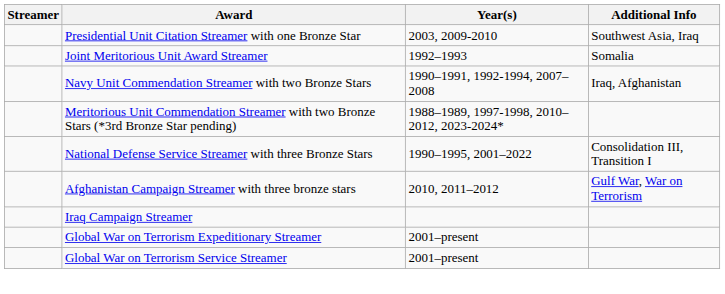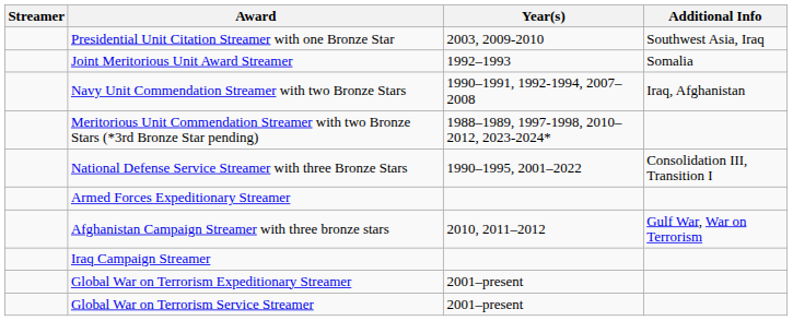 <table class="wikitable" style="margin:auto;">
 <tr>
 <th>Streamer</th>
 <th>Award</th>
 <th>Year(s)</th>
 <th>Additional Info</th>
 </tr>
 <tr>
 <td></td>
 <td><a href='#'>Presidential Unit Citation Streamer</a> with one Bronze Star</td>
 <td>2003, 2009-2010</td>
 <td>Southwest Asia, Iraq</td>
 </tr>
 <tr>
 <td></td>
 <td><a href='#'>Joint Meritorious Unit Award Streamer</a></td>
 <td>1992–1993</td>
 <td>Somalia</td>
 </tr>
 <tr>
 <td></td>
 <td><a href='#'>Navy Unit Commendation Streamer</a> with two Bronze Stars</td>
 <td>1990–1991, 1992-1994, 2007–2008</td>
 <td>Iraq, Afghanistan</td>
 </tr>
 <tr>
 <td></td>
 <td><a href='#'>Meritorious Unit Commendation Streamer</a> with two Bronze Stars (*3rd Bronze Star pending)</td>
 <td>1988–1989, 1997-1998, 2010–2012, 2023-2024*</td>
 <td></td>
 </tr>
 <tr>
 <td></td>
 <td><a href='#'>National Defense Service Streamer</a> with three Bronze Stars</td>
 <td>1990–1995, 2001–2022</td>
 <td>Consolidation III, Transition I</td>
 </tr>
 <tr>
 <td></td>
+<td><a href='#'>Armed Forces Expeditionary Streamer</a></td>
+<td><br></td>
+<td><br></td>
+</tr>
+<tr>
+<td></td>
 <td><a href='#'>Afghanistan Campaign Streamer</a> with three bronze stars</td>
 <td>2010, 2011–2012</td>
 <td><a href='#'>Gulf War</a>, <a href='#'>War on Terrorism</a></td>
 </tr>
 <tr>
 <td></td>
 <td><a href='#'>Iraq Campaign Streamer</a></td>
 <td><br></td>
 <td><br></td>
 </tr>
 <tr>
 <td></td>
 <td><a href='#'>Global War on Terrorism Expeditionary Streamer</a></td>
 <td>2001–present</td>
 <td><br></td>
 </tr>
 <tr>
 <td></td>
 <td><a href='#'>Global War on Terrorism Service Streamer</a></td>
 <td>2001–present</td>
 <td><br></td>
 </tr>
 </table>
